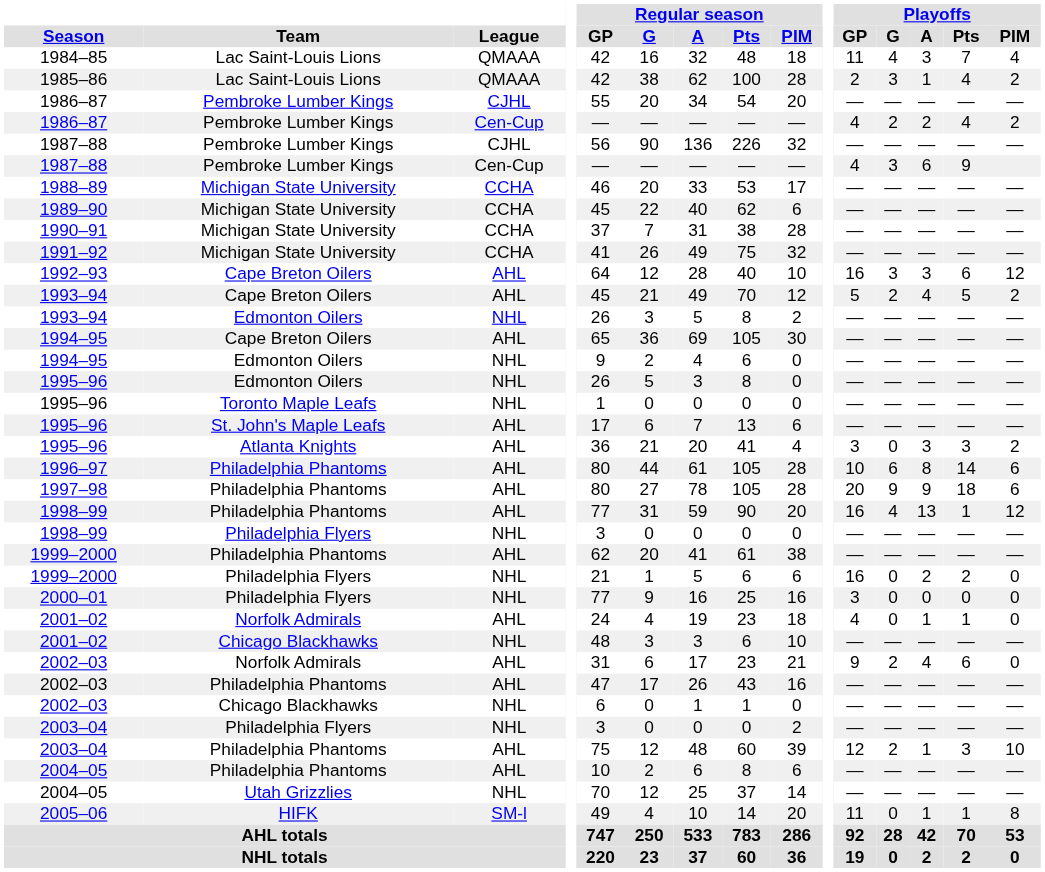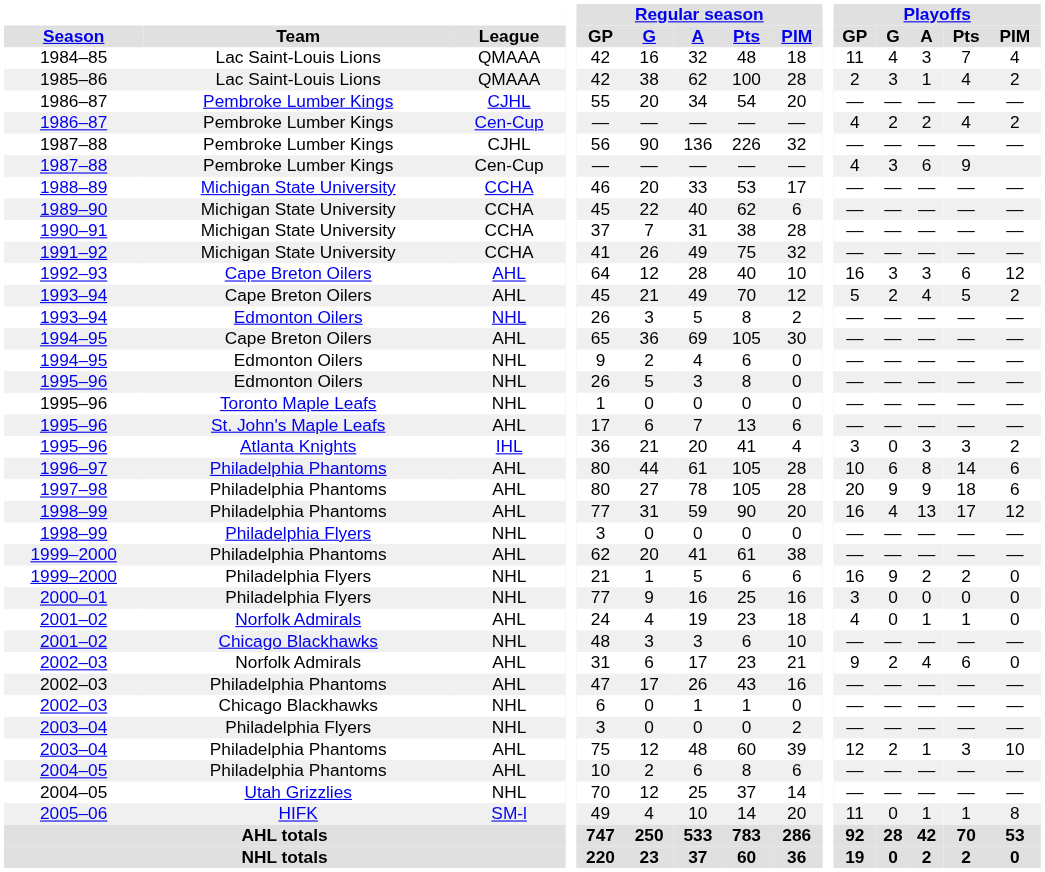 <table border="0" cellpadding="1" cellspacing="0" style="text-align:center; width:60em">
 <tr bgcolor="#e0e0e0">
 <th colspan="3" bgcolor="#ffffff"> </th>
 <th rowspan="99" bgcolor="#ffffff"> </th>
 <th colspan="5"><a href='#'>Regular season</a></th>
 <th rowspan="99" bgcolor="#ffffff"> </th>
 <th colspan="5"><a href='#'>Playoffs</a></th>
 </tr>
 <tr bgcolor="#e0e0e0">
 <th><a href='#'>Season</a></th>
 <th>Team</th>
 <th>League</th>
 <th>GP</th>
 <th><a href='#'>G</a></th>
 <th><a href='#'>A</a></th>
 <th><a href='#'>Pts</a></th>
 <th><a href='#'>PIM</a></th>
 <th>GP</th>
 <th>G</th>
 <th>A</th>
 <th>Pts</th>
 <th>PIM</th>
 </tr>
 <tr>
 <td>1984–85</td>
 <td>Lac Saint-Louis Lions</td>
 <td>QMAAA</td>
 <td>42</td>
 <td>16</td>
 <td>32</td>
 <td>48</td>
 <td>18</td>
 <td>11</td>
 <td>4</td>
 <td>3</td>
 <td>7</td>
 <td>4</td>
 </tr>
 <tr bgcolor="#f0f0f0">
 <td>1985–86</td>
 <td>Lac Saint-Louis Lions</td>
 <td>QMAAA</td>
 <td>42</td>
 <td>38</td>
 <td>62</td>
 <td>100</td>
 <td>28</td>
 <td>2</td>
 <td>3</td>
 <td>1</td>
 <td>4</td>
 <td>2</td>
 </tr>
 <tr>
 <td>1986–87</td>
 <td><a href='#'>Pembroke Lumber Kings</a></td>
 <td><a href='#'>CJHL</a></td>
 <td>55</td>
 <td>20</td>
 <td>34</td>
 <td>54</td>
 <td>20</td>
 <td>—</td>
 <td>—</td>
 <td>—</td>
 <td>—</td>
 <td>—</td>
 </tr>
 <tr bgcolor="#f0f0f0">
 <td><a href='#'>1986–87</a></td>
 <td>Pembroke Lumber Kings</td>
 <td><a href='#'>Cen-Cup</a></td>
 <td>—</td>
 <td>—</td>
 <td>—</td>
 <td>—</td>
 <td>—</td>
 <td>4</td>
 <td>2</td>
 <td>2</td>
 <td>4</td>
 <td>2</td>
 </tr>
 <tr>
 <td>1987–88</td>
 <td>Pembroke Lumber Kings</td>
 <td>CJHL</td>
 <td>56</td>
 <td>90</td>
 <td>136</td>
 <td>226</td>
 <td>32</td>
 <td>—</td>
 <td>—</td>
 <td>—</td>
 <td>—</td>
 <td>—</td>
 </tr>
 <tr bgcolor="#f0f0f0">
 <td><a href='#'>1987–88</a></td>
 <td>Pembroke Lumber Kings</td>
 <td>Cen-Cup</td>
 <td>—</td>
 <td>—</td>
 <td>—</td>
 <td>—</td>
 <td>—</td>
 <td>4</td>
 <td>3</td>
 <td>6</td>
 <td>9</td>
 <td></td>
 </tr>
 <tr>
 <td><a href='#'>1988–89</a></td>
 <td><a href='#'>Michigan State University</a></td>
 <td><a href='#'>CCHA</a></td>
 <td>46</td>
 <td>20</td>
 <td>33</td>
 <td>53</td>
 <td>17</td>
 <td>—</td>
 <td>—</td>
 <td>—</td>
 <td>—</td>
 <td>—</td>
 </tr>
 <tr bgcolor="#f0f0f0">
 <td><a href='#'>1989–90</a></td>
 <td>Michigan State University</td>
 <td>CCHA</td>
 <td>45</td>
 <td>22</td>
 <td>40</td>
 <td>62</td>
 <td>6</td>
 <td>—</td>
 <td>—</td>
 <td>—</td>
 <td>—</td>
 <td>—</td>
 </tr>
 <tr>
 <td><a href='#'>1990–91</a></td>
 <td>Michigan State University</td>
 <td>CCHA</td>
 <td>37</td>
 <td>7</td>
 <td>31</td>
 <td>38</td>
 <td>28</td>
 <td>—</td>
 <td>—</td>
 <td>—</td>
 <td>—</td>
 <td>—</td>
 </tr>
 <tr bgcolor="#f0f0f0">
 <td><a href='#'>1991–92</a></td>
 <td>Michigan State University</td>
 <td>CCHA</td>
 <td>41</td>
 <td>26</td>
 <td>49</td>
 <td>75</td>
 <td>32</td>
 <td>—</td>
 <td>—</td>
 <td>—</td>
 <td>—</td>
 <td>—</td>
 </tr>
 <tr>
 <td><a href='#'>1992–93</a></td>
 <td><a href='#'>Cape Breton Oilers</a></td>
 <td><a href='#'>AHL</a></td>
 <td>64</td>
 <td>12</td>
 <td>28</td>
 <td>40</td>
 <td>10</td>
 <td>16</td>
 <td>3</td>
 <td>3</td>
 <td>6</td>
 <td>12</td>
 </tr>
 <tr bgcolor="#f0f0f0">
 <td><a href='#'>1993–94</a></td>
 <td>Cape Breton Oilers</td>
 <td>AHL</td>
 <td>45</td>
 <td>21</td>
 <td>49</td>
 <td>70</td>
 <td>12</td>
 <td>5</td>
 <td>2</td>
 <td>4</td>
 <td>5</td>
 <td>2</td>
 </tr>
 <tr>
 <td><a href='#'>1993–94</a></td>
 <td><a href='#'>Edmonton Oilers</a></td>
 <td><a href='#'>NHL</a></td>
 <td>26</td>
 <td>3</td>
 <td>5</td>
 <td>8</td>
 <td>2</td>
 <td>—</td>
 <td>—</td>
 <td>—</td>
 <td>—</td>
 <td>—</td>
 </tr>
 <tr bgcolor="#f0f0f0">
 <td><a href='#'>1994–95</a></td>
 <td>Cape Breton Oilers</td>
 <td>AHL</td>
 <td>65</td>
 <td>36</td>
 <td>69</td>
 <td>105</td>
 <td>30</td>
 <td>—</td>
 <td>—</td>
 <td>—</td>
 <td>—</td>
 <td>—</td>
 </tr>
 <tr>
 <td><a href='#'>1994–95</a></td>
 <td>Edmonton Oilers</td>
 <td>NHL</td>
 <td>9</td>
 <td>2</td>
 <td>4</td>
 <td>6</td>
 <td>0</td>
 <td>—</td>
 <td>—</td>
 <td>—</td>
 <td>—</td>
 <td>—</td>
 </tr>
 <tr bgcolor="#f0f0f0">
 <td><a href='#'>1995–96</a></td>
 <td>Edmonton Oilers</td>
 <td>NHL</td>
 <td>26</td>
 <td>5</td>
 <td>3</td>
 <td>8</td>
 <td>0</td>
 <td>—</td>
 <td>—</td>
 <td>—</td>
 <td>—</td>
 <td>—</td>
 </tr>
 <tr>
 <td>1995–96</td>
 <td><a href='#'>Toronto Maple Leafs</a></td>
 <td>NHL</td>
 <td>1</td>
 <td>0</td>
 <td>0</td>
 <td>0</td>
 <td>0</td>
 <td>—</td>
 <td>—</td>
 <td>—</td>
 <td>—</td>
 <td>—</td>
 </tr>
 <tr bgcolor="#f0f0f0">
 <td><a href='#'>1995–96</a></td>
 <td><a href='#'>St. John's Maple Leafs</a></td>
 <td>AHL</td>
 <td>17</td>
 <td>6</td>
 <td>7</td>
 <td>13</td>
 <td>6</td>
 <td>—</td>
 <td>—</td>
 <td>—</td>
 <td>—</td>
 <td>—</td>
 </tr>
 <tr>
 <td><a href='#'>1995–96</a></td>
 <td><a href='#'>Atlanta Knights</a></td>
-<td>AHL</td>
+<td><a href='#'>IHL</a></td>
 <td>36</td>
 <td>21</td>
 <td>20</td>
 <td>41</td>
 <td>4</td>
 <td>3</td>
 <td>0</td>
 <td>3</td>
 <td>3</td>
 <td>2</td>
 </tr>
 <tr bgcolor="#f0f0f0">
 <td><a href='#'>1996–97</a></td>
 <td><a href='#'>Philadelphia Phantoms</a></td>
 <td>AHL</td>
 <td>80</td>
 <td>44</td>
 <td>61</td>
 <td>105</td>
 <td>28</td>
 <td>10</td>
 <td>6</td>
 <td>8</td>
 <td>14</td>
 <td>6</td>
 </tr>
 <tr>
 <td><a href='#'>1997–98</a></td>
 <td>Philadelphia Phantoms</td>
 <td>AHL</td>
 <td>80</td>
 <td>27</td>
 <td>78</td>
 <td>105</td>
 <td>28</td>
 <td>20</td>
 <td>9</td>
 <td>9</td>
 <td>18</td>
 <td>6</td>
 </tr>
 <tr bgcolor="#f0f0f0">
 <td><a href='#'>1998–99</a></td>
 <td>Philadelphia Phantoms</td>
 <td>AHL</td>
 <td>77</td>
 <td>31</td>
 <td>59</td>
 <td>90</td>
 <td>20</td>
 <td>16</td>
 <td>4</td>
 <td>13</td>
-<td>1</td>
+<td>17</td>
 <td>12</td>
 </tr>
 <tr>
 <td><a href='#'>1998–99</a></td>
 <td><a href='#'>Philadelphia Flyers</a></td>
 <td>NHL</td>
 <td>3</td>
 <td>0</td>
 <td>0</td>
 <td>0</td>
 <td>0</td>
 <td>—</td>
 <td>—</td>
 <td>—</td>
 <td>—</td>
 <td>—</td>
 </tr>
 <tr bgcolor="#f0f0f0">
 <td><a href='#'>1999–2000</a></td>
 <td>Philadelphia Phantoms</td>
 <td>AHL</td>
 <td>62</td>
 <td>20</td>
 <td>41</td>
 <td>61</td>
 <td>38</td>
 <td>—</td>
 <td>—</td>
 <td>—</td>
 <td>—</td>
 <td>—</td>
 </tr>
 <tr>
 <td><a href='#'>1999–2000</a></td>
 <td>Philadelphia Flyers</td>
 <td>NHL</td>
 <td>21</td>
 <td>1</td>
 <td>5</td>
 <td>6</td>
 <td>6</td>
 <td>16</td>
-<td>0</td>
+<td>9</td>
 <td>2</td>
 <td>2</td>
 <td>0</td>
 </tr>
 <tr bgcolor="#f0f0f0">
 <td><a href='#'>2000–01</a></td>
 <td>Philadelphia Flyers</td>
 <td>NHL</td>
 <td>77</td>
 <td>9</td>
 <td>16</td>
 <td>25</td>
 <td>16</td>
 <td>3</td>
 <td>0</td>
 <td>0</td>
 <td>0</td>
 <td>0</td>
 </tr>
 <tr>
 <td><a href='#'>2001–02</a></td>
 <td><a href='#'>Norfolk Admirals</a></td>
 <td>AHL</td>
 <td>24</td>
 <td>4</td>
 <td>19</td>
 <td>23</td>
 <td>18</td>
 <td>4</td>
 <td>0</td>
 <td>1</td>
 <td>1</td>
 <td>0</td>
 </tr>
 <tr bgcolor="#f0f0f0">
 <td><a href='#'>2001–02</a></td>
 <td><a href='#'>Chicago Blackhawks</a></td>
 <td>NHL</td>
 <td>48</td>
 <td>3</td>
 <td>3</td>
 <td>6</td>
 <td>10</td>
 <td>—</td>
 <td>—</td>
 <td>—</td>
 <td>—</td>
 <td>—</td>
 </tr>
 <tr>
 <td><a href='#'>2002–03</a></td>
 <td>Norfolk Admirals</td>
 <td>AHL</td>
 <td>31</td>
 <td>6</td>
 <td>17</td>
 <td>23</td>
 <td>21</td>
 <td>9</td>
 <td>2</td>
 <td>4</td>
 <td>6</td>
 <td>0</td>
 </tr>
 <tr bgcolor="#f0f0f0">
 <td>2002–03</td>
 <td>Philadelphia Phantoms</td>
 <td>AHL</td>
 <td>47</td>
 <td>17</td>
 <td>26</td>
 <td>43</td>
 <td>16</td>
 <td>—</td>
 <td>—</td>
 <td>—</td>
 <td>—</td>
 <td>—</td>
 </tr>
 <tr>
 <td><a href='#'>2002–03</a></td>
 <td>Chicago Blackhawks</td>
 <td>NHL</td>
 <td>6</td>
 <td>0</td>
 <td>1</td>
 <td>1</td>
 <td>0</td>
 <td>—</td>
 <td>—</td>
 <td>—</td>
 <td>—</td>
 <td>—</td>
 </tr>
 <tr bgcolor="#f0f0f0">
 <td><a href='#'>2003–04</a></td>
 <td>Philadelphia Flyers</td>
 <td>NHL</td>
 <td>3</td>
 <td>0</td>
 <td>0</td>
 <td>0</td>
 <td>2</td>
 <td>—</td>
 <td>—</td>
 <td>—</td>
 <td>—</td>
 <td>—</td>
 </tr>
 <tr>
 <td><a href='#'>2003–04</a></td>
 <td>Philadelphia Phantoms</td>
 <td>AHL</td>
 <td>75</td>
 <td>12</td>
 <td>48</td>
 <td>60</td>
 <td>39</td>
 <td>12</td>
 <td>2</td>
 <td>1</td>
 <td>3</td>
 <td>10</td>
 </tr>
 <tr bgcolor="#f0f0f0">
 <td><a href='#'>2004–05</a></td>
 <td>Philadelphia Phantoms</td>
 <td>AHL</td>
 <td>10</td>
 <td>2</td>
 <td>6</td>
 <td>8</td>
 <td>6</td>
 <td>—</td>
 <td>—</td>
 <td>—</td>
 <td>—</td>
 <td>—</td>
 </tr>
 <tr>
 <td>2004–05</td>
 <td><a href='#'>Utah Grizzlies</a></td>
 <td>NHL</td>
 <td>70</td>
 <td>12</td>
 <td>25</td>
 <td>37</td>
 <td>14</td>
 <td>—</td>
 <td>—</td>
 <td>—</td>
 <td>—</td>
 <td>—</td>
 </tr>
 <tr bgcolor="#f0f0f0">
 <td><a href='#'>2005–06</a></td>
 <td><a href='#'>HIFK</a></td>
 <td><a href='#'>SM-l</a></td>
 <td>49</td>
 <td>4</td>
 <td>10</td>
 <td>14</td>
 <td>20</td>
 <td>11</td>
 <td>0</td>
 <td>1</td>
 <td>1</td>
 <td>8</td>
 </tr>
 <tr bgcolor="#e0e0e0">
 <th colspan="3">AHL totals</th>
 <th>747</th>
 <th>250</th>
 <th>533</th>
 <th>783</th>
 <th>286</th>
 <th>92</th>
 <th>28</th>
 <th>42</th>
 <th>70</th>
 <th>53</th>
 </tr>
 <tr bgcolor="#e0e0e0">
 <th colspan="3">NHL totals</th>
 <th>220</th>
 <th>23</th>
 <th>37</th>
 <th>60</th>
 <th>36</th>
 <th>19</th>
 <th>0</th>
 <th>2</th>
 <th>2</th>
 <th>0</th>
 </tr>
 </table>
